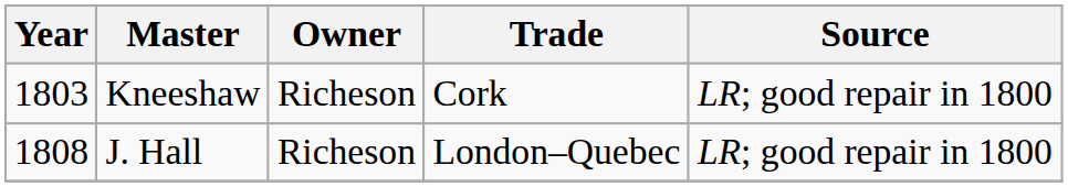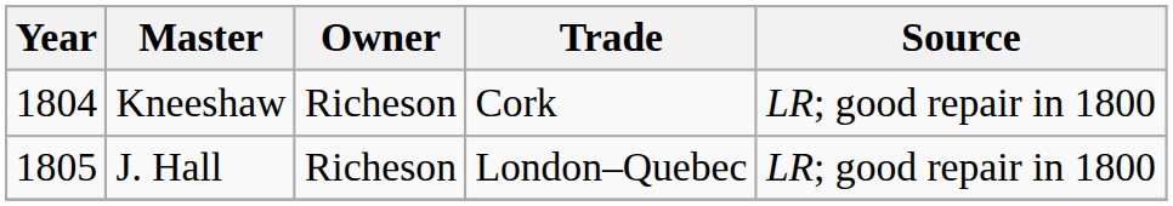 <table class="sortable wikitable">
 <tr>
 <th>Year</th>
 <th>Master</th>
 <th>Owner</th>
 <th>Trade</th>
 <th>Source</th>
 </tr>
 <tr>
-<td>1803</td>
+<td>1804</td>
 <td>Kneeshaw</td>
 <td>Richeson</td>
 <td>Cork</td>
 <td><em>LR</em>; good repair in 1800</td>
 </tr>
 <tr>
-<td>1808</td>
+<td>1805</td>
 <td>J. Hall</td>
 <td>Richeson</td>
 <td>London–Quebec</td>
 <td><em>LR</em>; good repair in 1800</td>
 </tr>
 <tr>
 </tr>
 </table>
